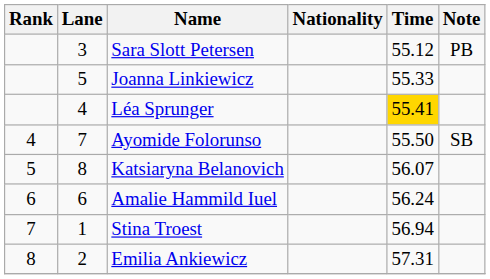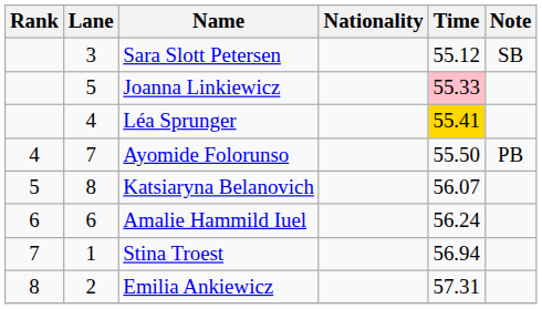 <table class="wikitable sortable" style="text-align:center">
 <tr>
 <th>Rank</th>
 <th>Lane</th>
 <th>Name</th>
 <th>Nationality</th>
 <th>Time</th>
 <th>Note</th>
 </tr>
 <tr>
 <td></td>
 <td>3</td>
 <td align=left><a href='#'>Sara Slott Petersen</a></td>
 <td align=left></td>
 <td>55.12</td>
-<td>PB</td>
+<td>SB</td>
 </tr>
 <tr>
 <td></td>
 <td>5</td>
 <td align=left><a href='#'>Joanna Linkiewicz</a></td>
 <td align=left></td>
-<td>55.33</td>
+<td style="background: pink;">55.33</td>
 <td></td>
 </tr>
 <tr>
 <td></td>
 <td>4</td>
 <td align=left><a href='#'>Léa Sprunger</a></td>
 <td align=left></td>
 <td style="background: gold;">55.41</td>
 <td></td>
 </tr>
 <tr>
 <td>4</td>
 <td>7</td>
 <td align=left><a href='#'>Ayomide Folorunso</a></td>
 <td align=left></td>
 <td>55.50</td>
-<td>SB</td>
+<td>PB</td>
 </tr>
 <tr>
 <td>5</td>
 <td>8</td>
 <td align=left><a href='#'>Katsiaryna Belanovich</a></td>
 <td align=left></td>
 <td>56.07</td>
 <td></td>
 </tr>
 <tr>
 <td>6</td>
 <td>6</td>
 <td align=left><a href='#'>Amalie Hammild Iuel</a></td>
 <td align=left></td>
 <td>56.24</td>
 <td></td>
 </tr>
 <tr>
 <td>7</td>
 <td>1</td>
 <td align=left><a href='#'>Stina Troest</a></td>
 <td align=left></td>
 <td>56.94</td>
 <td></td>
 </tr>
 <tr>
 <td>8</td>
 <td>2</td>
 <td align=left><a href='#'>Emilia Ankiewicz</a></td>
 <td align=left></td>
 <td>57.31</td>
 <td></td>
 </tr>
 <tr>
 </tr>
 </table>
